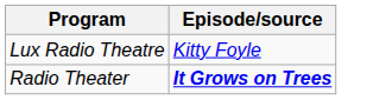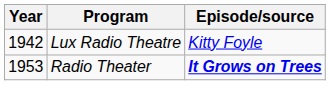 <table class="wikitable">
 <tr>
+<th>Year</th>
 <th>Program</th>
 <th>Episode/source</th>
 </tr>
 <tr>
+<td>1942</td>
 <td><em>Lux Radio Theatre</em></td>
 <td><em><a href='#'>Kitty Foyle</a></em></td>
 </tr>
 <tr>
+<td>1953</td>
 <td><em>Radio Theater</em></td>
 <td><strong><em><a href='#'>It Grows on Trees</a></em></strong></td>
 </tr>
 </table>
